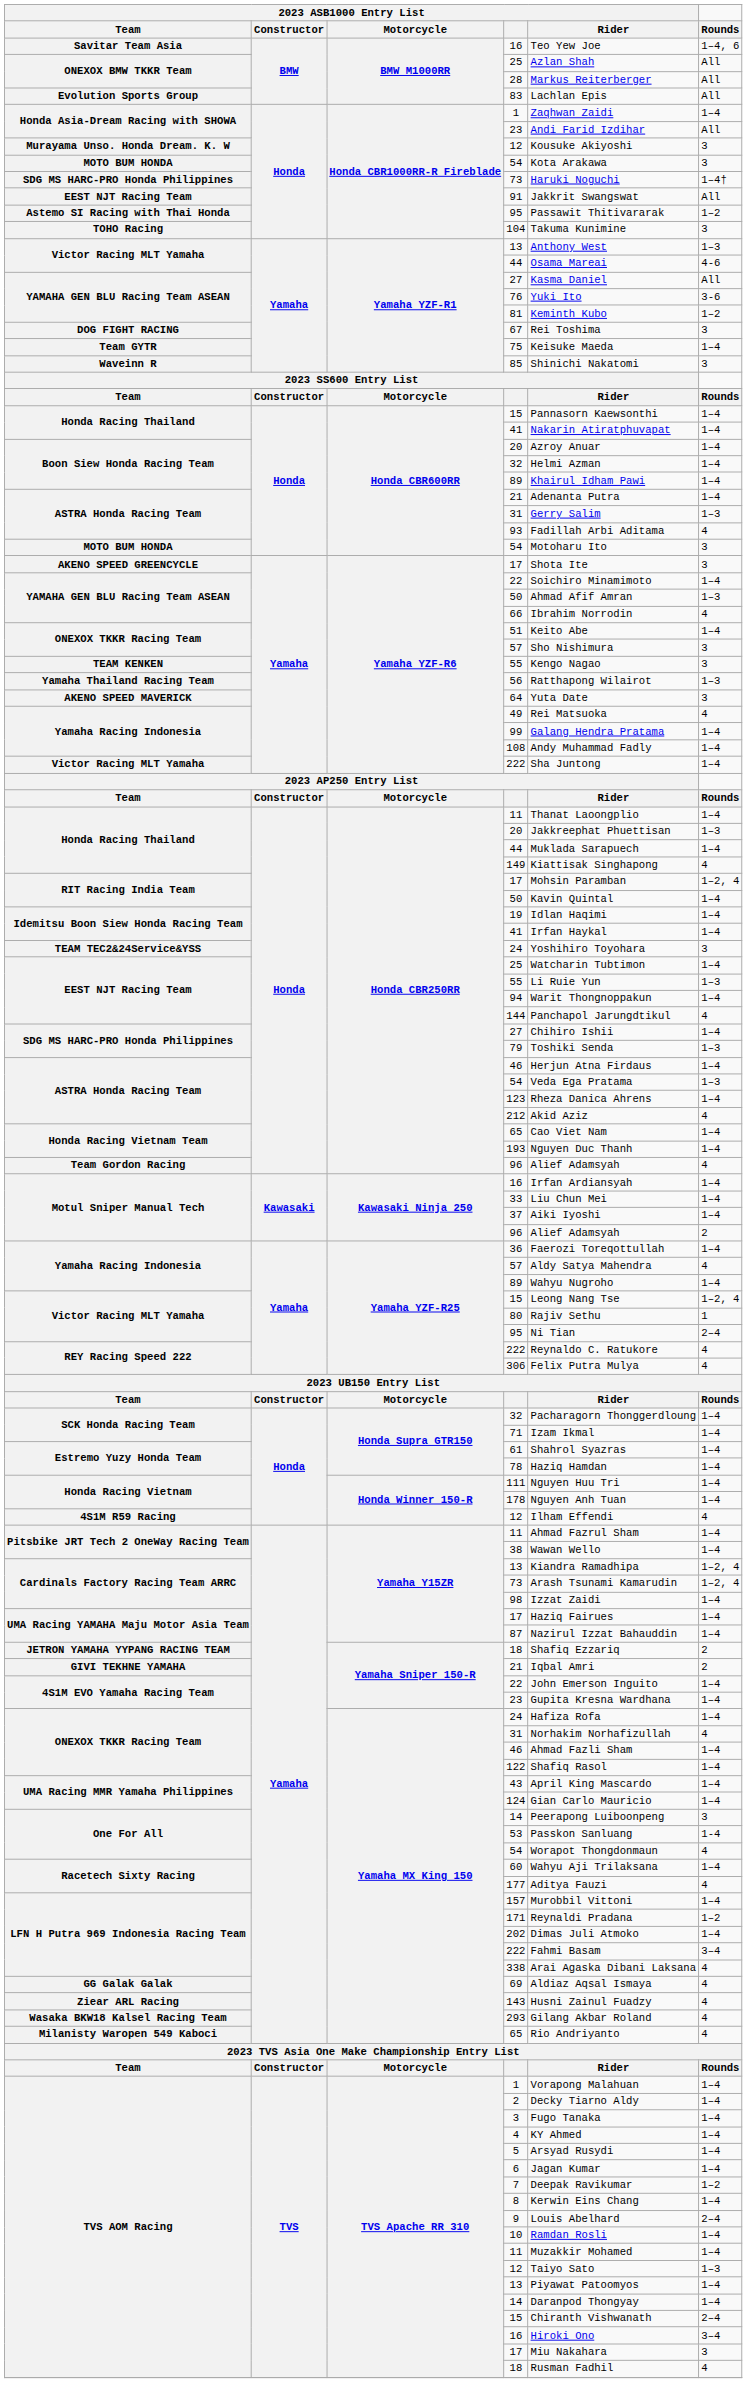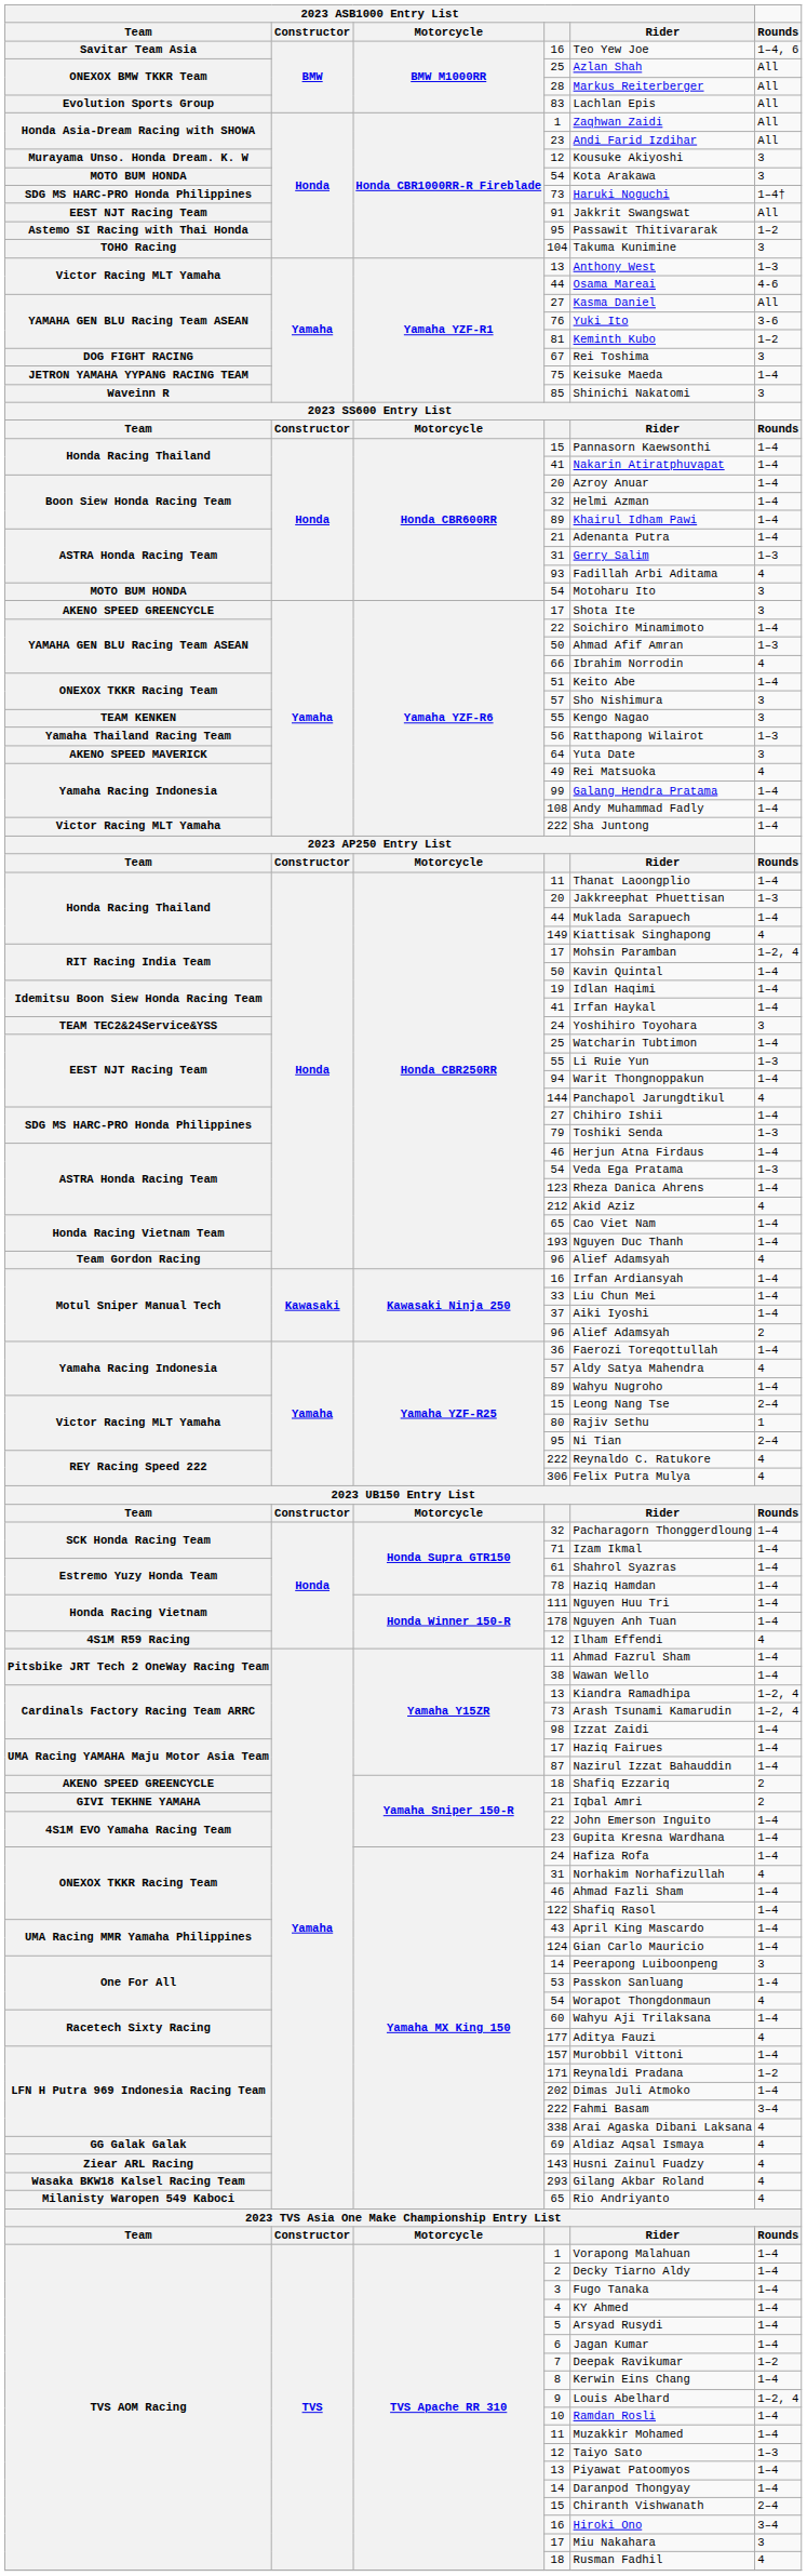 <table class="wikitable" style="font-size: 85%;">
 <tr>
 <th colspan=5>2023 ASB1000 Entry List</th>
 </tr>
 <tr>
 <th>Team</th>
 <th>Constructor</th>
 <th>Motorcycle</th>
 <th></th>
 <th>Rider</th>
 <th>Rounds</th>
 </tr>
 <tr>
 <th rowspan=1>Savitar Team Asia </th>
 <th rowspan=4><a href='#'>BMW</a></th>
 <th rowspan=4><a href='#'>BMW M1000RR</a></th>
 <td align=center>16</td>
 <td> Teo Yew Joe</td>
 <td>1–4, 6</td>
 </tr>
 <tr>
 <th rowspan=2>ONEXOX BMW TKKR Team </th>
 <td align=center>25</td>
 <td> <a href='#'> Azlan Shah</a></td>
 <td>All</td>
 </tr>
 <tr>
 <td align=center>28</td>
 <td> <a href='#'>Markus Reiterberger</a></td>
 <td>All</td>
 </tr>
 <tr>
 <th rowspan=1>Evolution Sports Group </th>
 <td align=center>83</td>
 <td> Lachlan Epis</td>
 <td>All</td>
 </tr>
 <tr>
 <th rowspan=2>Honda Asia-Dream Racing with SHOWA </th>
 <th rowspan=8><a href='#'>Honda</a></th>
 <th rowspan=8><a href='#'>Honda CBR1000RR-R Fireblade</a></th>
 <td align=center>1</td>
 <td> <a href='#'>Zaqhwan Zaidi</a></td>
-<td>1–4</td>
+<td>All</td>
 </tr>
 <tr>
 <td align=center>23</td>
 <td> <a href='#'>Andi Farid Izdihar</a></td>
 <td>All</td>
 </tr>
 <tr>
 <th rowspan=1>Murayama Unso. Honda Dream. K. W </th>
 <td align=center>12</td>
 <td> Kousuke Akiyoshi</td>
 <td>3</td>
 </tr>
 <tr>
 <th rowspan=1>MOTO BUM HONDA </th>
 <td align=center>54</td>
 <td> Kota Arakawa</td>
 <td>3</td>
 </tr>
 <tr>
 <th rowspan=1>SDG MS HARC-PRO Honda Philippines </th>
 <td align=center>73</td>
 <td> <a href='#'>Haruki Noguchi</a></td>
 <td>1–4†</td>
 </tr>
 <tr>
 <th rowspan=1>EEST NJT Racing Team </th>
 <td align=center>91</td>
 <td> Jakkrit Swangswat</td>
 <td>All</td>
 </tr>
 <tr>
 <th rowspan=1>Astemo SI Racing with Thai Honda </th>
 <td align=center>95</td>
 <td> Passawit Thitivararak</td>
 <td>1–2</td>
 </tr>
 <tr>
 <th rowspan=1>TOHO Racing </th>
 <td align=center>104</td>
 <td> Takuma Kunimine</td>
 <td>3</td>
 </tr>
 <tr>
 <th rowspan=2>Victor Racing MLT Yamaha </th>
 <th rowspan=8><a href='#'>Yamaha</a></th>
 <th rowspan=8><a href='#'>Yamaha YZF-R1</a></th>
 <td align=center>13</td>
 <td> <a href='#'>Anthony West</a></td>
 <td>1–3</td>
 </tr>
 <tr>
 <td align=center>44</td>
 <td> <a href='#'>Osama Mareai</a></td>
 <td>4-6</td>
 </tr>
 <tr>
 <th rowspan=3>YAMAHA GEN BLU Racing Team ASEAN </th>
 <td align=center>27</td>
 <td> <a href='#'>Kasma Daniel</a></td>
 <td>All</td>
 </tr>
 <tr>
 <td align=center>76</td>
 <td> <a href='#'> Yuki Ito</a></td>
 <td>3-6</td>
 </tr>
 <tr>
 <td align=center>81</td>
 <td> <a href='#'>Keminth Kubo</a></td>
 <td>1–2</td>
 </tr>
 <tr>
 <th rowspan=1>DOG FIGHT RACING </th>
 <td align=center>67</td>
 <td> Rei Toshima</td>
 <td>3</td>
 </tr>
 <tr>
-<th rowspan=1>Team GYTR </th>
+<th rowspan=1>JETRON YAMAHA YYPANG RACING TEAM </th>
 <td align=center>75</td>
 <td> Keisuke Maeda</td>
 <td>1–4</td>
 </tr>
 <tr>
 <th rowspan=1>Waveinn R </th>
 <td align=center>85</td>
 <td> Shinichi Nakatomi</td>
 <td>3</td>
 </tr>
 <tr>
 <th colspan=5>2023 SS600 Entry List</th>
 </tr>
 <tr>
 <th>Team</th>
 <th>Constructor</th>
 <th>Motorcycle</th>
 <th></th>
 <th>Rider</th>
 <th>Rounds</th>
 </tr>
 <tr>
 <th rowspan=2>Honda Racing Thailand </th>
 <th rowspan=9><a href='#'>Honda</a></th>
 <th Rowspan=9><a href='#'>Honda CBR600RR</a></th>
 <td align=center>15</td>
 <td> Pannasorn Kaewsonthi</td>
 <td>1–4</td>
 </tr>
 <tr>
 <td align=center>41</td>
 <td> <a href='#'>Nakarin Atiratphuvapat</a></td>
 <td>1–4</td>
 </tr>
 <tr>
 <th rowspan=3>Boon Siew Honda Racing Team </th>
 <td align=center>20</td>
 <td> Azroy Anuar</td>
 <td>1–4</td>
 </tr>
 <tr>
 <td align=center>32</td>
 <td> Helmi Azman</td>
 <td>1–4</td>
 </tr>
 <tr>
 <td align=center>89</td>
 <td> <a href='#'>Khairul Idham Pawi</a></td>
 <td>1–4</td>
 </tr>
 <tr>
 <th rowspan=3>ASTRA Honda Racing Team </th>
 <td align=center>21</td>
 <td> Adenanta Putra</td>
 <td>1–4</td>
 </tr>
 <tr>
 <td align=center>31</td>
 <td> <a href='#'>Gerry Salim</a></td>
 <td>1–3</td>
 </tr>
 <tr>
 <td align=center>93</td>
 <td> Fadillah Arbi Aditama</td>
 <td>4</td>
 </tr>
 <tr>
 <th rowspan=1>MOTO BUM HONDA </th>
 <td align=center>54</td>
 <td> Motoharu Ito</td>
 <td>3</td>
 </tr>
 <tr>
 <th rowspan=1>AKENO SPEED GREENCYCLE </th>
 <th rowspan=13><a href='#'>Yamaha</a></th>
 <th Rowspan=13><a href='#'>Yamaha YZF-R6</a></th>
 <td align=center>17</td>
 <td> Shota Ite</td>
 <td>3</td>
 </tr>
 <tr>
 <th rowspan=3>YAMAHA GEN BLU Racing Team ASEAN </th>
 <td align=center>22</td>
 <td> Soichiro Minamimoto</td>
 <td>1–4</td>
 </tr>
 <tr>
 <td align=center>50</td>
 <td> Ahmad Afif Amran</td>
 <td>1–3</td>
 </tr>
 <tr>
 <td align=center>66</td>
 <td> Ibrahim Norrodin</td>
 <td>4</td>
 </tr>
 <tr>
 <th rowspan=2>ONEXOX TKKR Racing Team </th>
 <td align=center>51</td>
 <td> Keito Abe</td>
 <td>1–4</td>
 </tr>
 <tr>
 <td align=center>57</td>
 <td> Sho Nishimura</td>
 <td>3</td>
 </tr>
 <tr>
 <th rowspan=1>TEAM KENKEN </th>
 <td align=center>55</td>
 <td> Kengo Nagao</td>
 <td>3</td>
 </tr>
 <tr>
 <th rowspan=1>Yamaha Thailand Racing Team </th>
 <td align=center>56</td>
 <td> Ratthapong Wilairot</td>
 <td>1–3</td>
 </tr>
 <tr>
 <th rowspan=1>AKENO SPEED MAVERICK </th>
 <td align=center>64</td>
 <td> Yuta Date</td>
 <td>3</td>
 </tr>
 <tr>
 <th rowspan=3>Yamaha Racing Indonesia </th>
 <td align=center>49</td>
 <td> Rei Matsuoka</td>
 <td>4</td>
 </tr>
 <tr>
 <td align=center>99</td>
 <td> <a href='#'>Galang Hendra Pratama</a></td>
 <td>1–4</td>
 </tr>
 <tr>
 <td align=center>108</td>
 <td> Andy Muhammad Fadly</td>
 <td>1–4</td>
 </tr>
 <tr>
 <th rowspan=1>Victor Racing MLT Yamaha </th>
 <td align=center>222</td>
 <td> Sha Juntong</td>
 <td>1–4</td>
 </tr>
 <tr>
 <th colspan=5>2023 AP250 Entry List</th>
 </tr>
 <tr>
 <th>Team</th>
 <th>Constructor</th>
 <th>Motorcycle</th>
 <th></th>
 <th>Rider</th>
 <th>Rounds</th>
 </tr>
 <tr>
 <th rowspan=4>Honda Racing Thailand </th>
 <th rowspan=22><a href='#'>Honda</a></th>
 <th Rowspan=22><a href='#'>Honda CBR250RR</a></th>
 <td align=center>11</td>
 <td> Thanat Laoongplio</td>
 <td>1–4</td>
 </tr>
 <tr>
 <td align=center>20</td>
 <td> Jakkreephat Phuettisan</td>
 <td>1–3</td>
 </tr>
 <tr>
 <td align=center>44</td>
 <td> Muklada Sarapuech</td>
 <td>1–4</td>
 </tr>
 <tr>
 <td align=center>149</td>
 <td> Kiattisak Singhapong</td>
 <td>4</td>
 </tr>
 <tr>
 <th rowspan=2>RIT Racing India Team </th>
 <td align=center>17</td>
 <td> Mohsin Paramban</td>
 <td>1–2, 4</td>
 </tr>
 <tr>
 <td align=center>50</td>
 <td> Kavin Quintal</td>
 <td>1–4</td>
 </tr>
 <tr>
 <th rowspan=2>Idemitsu Boon Siew Honda Racing Team </th>
 <td align=center>19</td>
 <td> Idlan Haqimi</td>
 <td>1–4</td>
 </tr>
 <tr>
 <td align=center>41</td>
 <td> Irfan Haykal</td>
 <td>1–4</td>
 </tr>
 <tr>
 <th rowspan=1>TEAM TEC2&24Service&YSS </th>
 <td align=center>24</td>
 <td> Yoshihiro Toyohara</td>
 <td>3</td>
 </tr>
 <tr>
 <th rowspan=4>EEST NJT Racing Team </th>
 <td align=center>25</td>
 <td> Watcharin Tubtimon</td>
 <td>1–4</td>
 </tr>
 <tr>
 <td align=center>55</td>
 <td> Li Ruie Yun</td>
 <td>1–3</td>
 </tr>
 <tr>
 <td align=center>94</td>
 <td> Warit Thongnoppakun</td>
 <td>1–4</td>
 </tr>
 <tr>
 <td align=center>144</td>
 <td> Panchapol Jarungdtikul</td>
 <td>4</td>
 </tr>
 <tr>
 <th rowspan=2>SDG MS HARC-PRO Honda Philippines </th>
 <td align=center>27</td>
 <td> Chihiro Ishii</td>
 <td>1–4</td>
 </tr>
 <tr>
 <td align=center>79</td>
 <td> Toshiki Senda</td>
 <td>1–3</td>
 </tr>
 <tr>
 <th rowspan=4>ASTRA Honda Racing Team </th>
 <td align=center>46</td>
 <td> Herjun Atna Firdaus</td>
 <td>1–4</td>
 </tr>
 <tr>
 <td align=center>54</td>
 <td> Veda Ega Pratama</td>
 <td>1–3</td>
 </tr>
 <tr>
 <td align=center>123</td>
 <td> Rheza Danica Ahrens</td>
 <td>1–4</td>
 </tr>
 <tr>
 <td align=center>212</td>
 <td> Akid Aziz</td>
 <td>4</td>
 </tr>
 <tr>
 <th rowspan=2>Honda Racing Vietnam Team </th>
 <td align=center>65</td>
 <td> Cao Viet Nam</td>
 <td>1–4</td>
 </tr>
 <tr>
 <td align=center>193</td>
 <td> Nguyen Duc Thanh</td>
 <td>1–4</td>
 </tr>
 <tr>
 <th>Team Gordon Racing </th>
 <td align=center>96</td>
 <td> Alief Adamsyah</td>
 <td>4</td>
 </tr>
 <tr>
 <th rowspan=4>Motul Sniper Manual Tech </th>
 <th rowspan=4><a href='#'>Kawasaki</a></th>
 <th Rowspan=4><a href='#'>Kawasaki Ninja 250</a></th>
 <td align=center>16</td>
 <td> Irfan Ardiansyah</td>
 <td>1–4</td>
 </tr>
 <tr>
 <td align=center>33</td>
 <td> Liu Chun Mei</td>
 <td>1–4</td>
 </tr>
 <tr>
 <td align=center>37</td>
 <td> Aiki Iyoshi</td>
 <td>1–4</td>
 </tr>
 <tr>
 <td align=center>96</td>
 <td> Alief Adamsyah</td>
 <td>2</td>
 </tr>
 <tr>
 <th rowspan=3>Yamaha Racing Indonesia </th>
 <th rowspan=8><a href='#'>Yamaha</a></th>
 <th Rowspan=8><a href='#'>Yamaha YZF-R25</a></th>
 <td align=center>36</td>
 <td> Faerozi Toreqottullah</td>
 <td>1–4</td>
 </tr>
 <tr>
 <td align=center>57</td>
 <td> Aldy Satya Mahendra</td>
 <td>4</td>
 </tr>
 <tr>
 <td align=center>89</td>
 <td> Wahyu Nugroho</td>
 <td>1–4</td>
 </tr>
 <tr>
 <th rowspan=3>Victor Racing MLT Yamaha </th>
 <td align=center>15</td>
 <td> Leong Nang Tse</td>
-<td>1–2, 4</td>
+<td>2–4</td>
 </tr>
 <tr>
 <td align=center>80</td>
 <td> Rajiv Sethu</td>
 <td>1</td>
 </tr>
 <tr>
 <td align=center>95</td>
 <td> Ni Tian</td>
 <td>2–4</td>
 </tr>
 <tr>
 <th rowspan=2>REY Racing Speed 222 </th>
 <td align=center>222</td>
 <td> Reynaldo C. Ratukore</td>
 <td>4</td>
 </tr>
 <tr>
 <td align=center>306</td>
 <td> Felix Putra Mulya</td>
 <td>4</td>
 </tr>
 <tr>
 <th colspan=6>2023 UB150 Entry List</th>
 </tr>
 <tr>
 <th>Team</th>
 <th>Constructor</th>
 <th>Motorcycle</th>
 <th></th>
 <th>Rider</th>
 <th>Rounds</th>
 </tr>
 <tr>
 <th rowspan=2>SCK Honda Racing Team </th>
 <th rowspan=7><a href='#'>Honda</a></th>
 <th Rowspan=4><a href='#'>Honda Supra GTR150</a></th>
 <td align=center>32</td>
 <td> Pacharagorn Thonggerdloung</td>
 <td>1–4</td>
 </tr>
 <tr>
 <td align=center>71</td>
 <td> Izam Ikmal</td>
 <td>1–4</td>
 </tr>
 <tr>
 <th rowspan=2>Estremo Yuzy Honda Team </th>
 <td align=center>61</td>
 <td> Shahrol Syazras</td>
 <td>1–4</td>
 </tr>
 <tr>
 <td align=center>78</td>
 <td> Haziq Hamdan</td>
 <td>1–4</td>
 </tr>
 <tr>
 <th rowspan=2>Honda Racing Vietnam </th>
 <th Rowspan=3><a href='#'>Honda Winner 150-R</a></th>
 <td align=center>111</td>
 <td> Nguyen Huu Tri</td>
 <td>1–4</td>
 </tr>
 <tr>
 <td align=center>178</td>
 <td> Nguyen Anh Tuan</td>
 <td>1–4</td>
 </tr>
 <tr>
 <th>4S1M R59 Racing </th>
 <td align=center>12</td>
 <td> Ilham Effendi</td>
 <td>4</td>
 </tr>
 <tr>
 <th rowspan=2>Pitsbike JRT Tech 2 OneWay Racing Team </th>
 <th rowspan=31><a href='#'>Yamaha</a></th>
 <th Rowspan=7><a href='#'>Yamaha Y15ZR</a></th>
 <td align=center>11</td>
 <td> Ahmad Fazrul Sham</td>
 <td>1–4</td>
 </tr>
 <tr>
 <td align=center>38</td>
 <td> Wawan Wello</td>
 <td>1–4</td>
 </tr>
 <tr>
 <th rowspan=3>Cardinals Factory Racing Team ARRC </th>
 <td align=center>13</td>
 <td> Kiandra Ramadhipa</td>
 <td>1–2, 4</td>
 </tr>
 <tr>
 <td align=center>73</td>
 <td> Arash Tsunami Kamarudin</td>
 <td>1–2, 4</td>
 </tr>
 <tr>
 <td align=center>98</td>
 <td> Izzat Zaidi</td>
 <td>1–4</td>
 </tr>
 <tr>
 <th rowspan=2>UMA Racing YAMAHA Maju Motor Asia Team </th>
 <td align=center>17</td>
 <td> Haziq Fairues</td>
 <td>1–4</td>
 </tr>
 <tr>
 <td align=center>87</td>
 <td> Nazirul Izzat Bahauddin</td>
 <td>1–4</td>
 </tr>
 <tr>
-<th rowspan=1>JETRON YAMAHA YYPANG RACING TEAM </th>
+<th rowspan=1>AKENO SPEED GREENCYCLE </th>
 <th Rowspan=4><a href='#'>Yamaha Sniper 150-R</a></th>
 <td align=center>18</td>
 <td> Shafiq Ezzariq</td>
 <td>2</td>
 </tr>
 <tr>
 <th rowspan=1>GIVI TEKHNE YAMAHA </th>
 <td align=center>21</td>
 <td> Iqbal Amri</td>
 <td>2</td>
 </tr>
 <tr>
 <th rowspan=2>4S1M EVO Yamaha Racing Team </th>
 <td align=center>22</td>
 <td> John Emerson Inguito</td>
 <td>1–4</td>
 </tr>
 <tr>
 <td align=center>23</td>
 <td> Gupita Kresna Wardhana</td>
 <td>1–4</td>
 </tr>
 <tr>
 <th rowspan=4>ONEXOX TKKR Racing Team </th>
 <th Rowspan=20><a href='#'>Yamaha MX King 150</a></th>
 <td align=center>24</td>
 <td> Hafiza Rofa</td>
 <td>1–4</td>
 </tr>
 <tr>
 <td align=center>31</td>
 <td> Norhakim Norhafizullah</td>
 <td>4</td>
 </tr>
 <tr>
 <td align=center>46</td>
 <td> Ahmad Fazli Sham</td>
 <td>1–4</td>
 </tr>
 <tr>
 <td align=center>122</td>
 <td> Shafiq Rasol</td>
 <td>1–4</td>
 </tr>
 <tr>
 <th rowspan=2>UMA Racing MMR Yamaha Philippines </th>
 <td align=center>43</td>
 <td> April King Mascardo</td>
 <td>1–4</td>
 </tr>
 <tr>
 <td align=center>124</td>
 <td> Gian Carlo Mauricio</td>
 <td>1–4</td>
 </tr>
 <tr>
 <th rowspan=3>One For All </th>
 <td align=center>14</td>
 <td> Peerapong Luiboonpeng</td>
 <td>3</td>
 </tr>
 <tr>
 <td align=center>53</td>
 <td> Passkon Sanluang</td>
 <td>1-4</td>
 </tr>
 <tr>
 <td align=center>54</td>
 <td> Worapot Thongdonmaun</td>
 <td>4</td>
 </tr>
 <tr>
 <th rowspan=2>Racetech Sixty Racing </th>
 <td align=center>60</td>
 <td> Wahyu Aji Trilaksana</td>
 <td>1–4</td>
 </tr>
 <tr>
 <td align=center>177</td>
 <td> Aditya Fauzi</td>
 <td>4</td>
 </tr>
 <tr>
 <th rowspan=5>LFN H Putra 969 Indonesia Racing Team </th>
 <td align=center>157</td>
 <td> Murobbil Vittoni</td>
 <td>1–4</td>
 </tr>
 <tr>
 <td align=center>171</td>
 <td> Reynaldi Pradana</td>
 <td>1–2</td>
 </tr>
 <tr>
 <td align=center>202</td>
 <td> Dimas Juli Atmoko</td>
 <td>1–4</td>
 </tr>
 <tr>
 <td align=center>222</td>
 <td> Fahmi Basam</td>
 <td>3–4</td>
 </tr>
 <tr>
 <td align=center>338</td>
 <td> Arai Agaska Dibani Laksana</td>
 <td>4</td>
 </tr>
 <tr>
 <th>GG Galak Galak </th>
 <td align=center>69</td>
 <td> Aldiaz Aqsal Ismaya</td>
 <td>4</td>
 </tr>
 <tr>
 <th>Ziear ARL Racing </th>
 <td align=center>143</td>
 <td> Husni Zainul Fuadzy</td>
 <td>4</td>
 </tr>
 <tr>
 <th>Wasaka BKW18 Kalsel Racing Team </th>
 <td align=center>293</td>
 <td> Gilang Akbar Roland</td>
 <td>4</td>
 </tr>
 <tr>
 <th>Milanisty Waropen 549 Kaboci </th>
 <td align=center>65</td>
 <td> Rio Andriyanto</td>
 <td>4</td>
 </tr>
 <tr>
 <th colspan=6>2023 TVS Asia One Make Championship Entry List</th>
 </tr>
 <tr>
 <th>Team</th>
 <th>Constructor</th>
 <th>Motorcycle</th>
 <th></th>
 <th>Rider</th>
 <th>Rounds</th>
 </tr>
 <tr>
 <th rowspan=18>TVS AOM Racing </th>
 <th Rowspan=18><a href='#'>TVS</a></th>
 <th rowspan=18><a href='#'>TVS Apache RR 310</a></th>
 <td align=center>1</td>
 <td> Vorapong Malahuan</td>
 <td>1–4</td>
 </tr>
 <tr>
 <td align=center>2</td>
 <td> Decky Tiarno Aldy</td>
 <td>1–4</td>
 </tr>
 <tr>
 <td align=center>3</td>
 <td> Fugo Tanaka</td>
 <td>1–4</td>
 </tr>
 <tr>
 <td align=center>4</td>
 <td> KY Ahmed</td>
 <td>1–4</td>
 </tr>
 <tr>
 <td align=center>5</td>
 <td> Arsyad Rusydi</td>
 <td>1–4</td>
 </tr>
 <tr>
 <td align=center>6</td>
 <td> Jagan Kumar</td>
 <td>1–4</td>
 </tr>
 <tr>
 <td align=center>7</td>
 <td> Deepak Ravikumar</td>
 <td>1–2</td>
 </tr>
 <tr>
 <td align=center>8</td>
 <td> Kerwin Eins Chang</td>
 <td>1–4</td>
 </tr>
 <tr>
 <td align=center>9</td>
 <td> Louis Abelhard</td>
-<td>2–4</td>
+<td>1–2, 4</td>
 </tr>
 <tr>
 <td align=center>10</td>
 <td> <a href='#'>Ramdan Rosli</a></td>
 <td>1–4</td>
 </tr>
 <tr>
 <td align=center>11</td>
 <td> Muzakkir Mohamed</td>
 <td>1–4</td>
 </tr>
 <tr>
 <td align=center>12</td>
 <td> Taiyo Sato</td>
 <td>1–3</td>
 </tr>
 <tr>
 <td align=center>13</td>
 <td> Piyawat Patoomyos</td>
 <td>1–4</td>
 </tr>
 <tr>
 <td align=center>14</td>
 <td> Daranpod Thongyay</td>
 <td>1–4</td>
 </tr>
 <tr>
 <td align=center>15</td>
 <td> Chiranth Vishwanath</td>
 <td>2–4</td>
 </tr>
 <tr>
 <td align=center>16</td>
 <td> <a href='#'>Hiroki Ono</a></td>
 <td>3–4</td>
 </tr>
 <tr>
 <td align=center>17</td>
 <td> Miu Nakahara</td>
 <td>3</td>
 </tr>
 <tr>
 <td align=center>18</td>
 <td> Rusman Fadhil</td>
 <td>4</td>
 </tr>
 <tr>
 </tr>
 </table>
